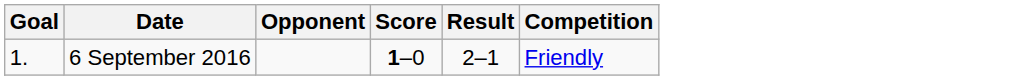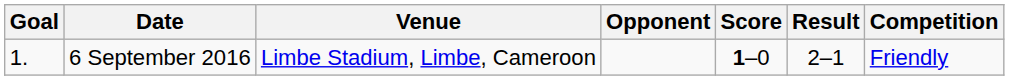 <table class="wikitable plainrowheaders sortable">
 <tr>
 <th>Goal</th>
 <th>Date</th>
+<th>Venue</th>
 <th>Opponent</th>
 <th>Score</th>
 <th>Result</th>
 <th>Competition</th>
 </tr>
 <tr>
 <td>1.</td>
 <td>6 September 2016</td>
+<td><a href='#'>Limbe Stadium</a>, <a href='#'>Limbe</a>, Cameroon</td>
 <td></td>
 <td align=center><strong>1</strong>–0</td>
 <td align=center>2–1</td>
 <td><a href='#'>Friendly</a></td>
 </tr>
 </table>
